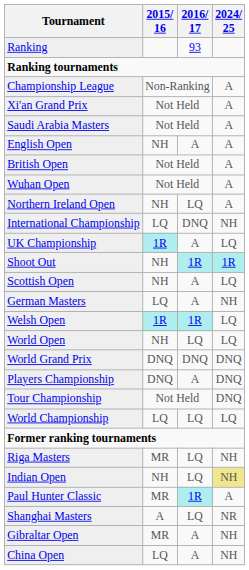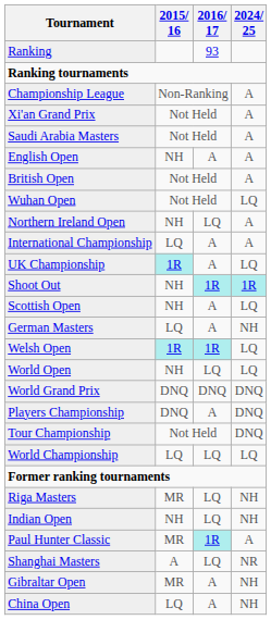 <table class="wikitable"  style="font-size:85%;">
 <tr>
 <th>Tournament</th>
 <th><a href='#'>2015/<br>16</a></th>
 <th><a href='#'>2016/<br>17</a></th>
 <th><a href='#'>2024/<br>25</a></th>
 </tr>
 <tr>
 <td style="background:#EFEFEF;"><a href='#'>Ranking</a></td>
 <td align="center"></td>
 <td align="center"><a href='#'>93</a></td>
 <td align="center"></td>
 </tr>
 <tr>
 <td colspan="10"><strong>Ranking tournaments</strong></td>
 </tr>
 <tr>
 <td style="background:#EFEFEF;"><a href='#'>Championship League</a></td>
 <td align="center" colspan="2" style="color:#555555;">Non-Ranking</td>
 <td align="center" style="color:#555555;">A</td>
 </tr>
 <tr>
 <td style="background:#EFEFEF;"><a href='#'>Xi'an Grand Prix</a></td>
 <td align="center" colspan="2" style="color:#555555;">Not Held</td>
 <td align="center" style="color:#555555;">A</td>
 </tr>
 <tr>
 <td style="background:#EFEFEF;"><a href='#'>Saudi Arabia Masters</a></td>
 <td align="center" colspan="2" style="color:#555555;">Not Held</td>
 <td align="center" style="color:#555555;">A</td>
 </tr>
 <tr>
 <td style="background:#EFEFEF;"><a href='#'>English Open</a></td>
 <td align="center" style="color:#555555;">NH</td>
 <td align="center" style="color:#555555;">A</td>
 <td align="center" style="color:#555555;">A</td>
 </tr>
 <tr>
 <td style="background:#EFEFEF;"><a href='#'>British Open</a></td>
 <td align="center" colspan="2" style="color:#555555;">Not Held</td>
 <td align="center" style="color:#555555;">A</td>
 </tr>
 <tr>
 <td style="background:#EFEFEF;"><a href='#'>Wuhan Open</a></td>
 <td align="center" colspan="2" style="color:#555555;">Not Held</td>
-<td align="center" style="color:#555555;">A</td>
+<td align="center" style="color:#555555;">LQ</td>
 </tr>
 <tr>
 <td style="background:#EFEFEF;"><a href='#'>Northern Ireland Open</a></td>
 <td align="center" style="color:#555555;">NH</td>
 <td align="center" style="color:#555555;">LQ</td>
 <td align="center" style="color:#555555;">A</td>
 </tr>
 <tr>
 <td style="background:#EFEFEF;"><a href='#'>International Championship</a></td>
 <td align="center" style="color:#555555;">LQ</td>
-<td align="center" style="color:#555555;">DNQ</td>
-<td align="center" style="color:#555555;">NH</td>
+<td align="center" style="color:#555555;">A</td>
+<td align="center" style="color:#555555;">A</td>
 </tr>
 <tr>
 <td style="background:#EFEFEF;"><a href='#'>UK Championship</a></td>
 <td align="center" style="background:#afeeee;"><a href='#'>1R</a></td>
 <td align="center" style="color:#555555;">A</td>
 <td align="center" style="color:#555555;">LQ</td>
 </tr>
 <tr>
 <td style="background:#EFEFEF;"><a href='#'>Shoot Out</a></td>
 <td align="center" style="color:#555555;">NH</td>
 <td align="center" style="background:#afeeee;"><a href='#'>1R</a></td>
 <td align="center" style="background:#afeeee;"><a href='#'>1R</a></td>
 </tr>
 <tr>
 <td style="background:#EFEFEF;"><a href='#'>Scottish Open</a></td>
 <td align="center" style="color:#555555;">NH</td>
 <td align="center" style="color:#555555;">A</td>
 <td align="center" style="color:#555555;">LQ</td>
 </tr>
 <tr>
 <td style="background:#EFEFEF;"><a href='#'>German Masters</a></td>
 <td align="center" style="color:#555555;">LQ</td>
 <td align="center" style="color:#555555;">A</td>
 <td align="center" style="color:#555555;">NH</td>
 </tr>
 <tr>
 <td style="background:#EFEFEF;"><a href='#'>Welsh Open</a></td>
 <td align="center" style="background:#afeeee;"><a href='#'>1R</a></td>
 <td align="center" style="background:#afeeee;"><a href='#'>1R</a></td>
 <td align="center" style="color:#555555;">LQ</td>
 </tr>
 <tr>
 <td style="background:#EFEFEF;"><a href='#'>World Open</a></td>
 <td align="center" style="color:#555555;">NH</td>
 <td align="center" style="color:#555555;">LQ</td>
 <td align="center" style="color:#555555;">LQ</td>
 </tr>
 <tr>
 <td style="background:#EFEFEF;"><a href='#'>World Grand Prix</a></td>
 <td align="center" style="color:#555555;">DNQ</td>
 <td align="center" style="color:#555555;">DNQ</td>
 <td align="center" style="color:#555555;">DNQ</td>
 </tr>
 <tr>
 <td style="background:#EFEFEF;"><a href='#'>Players Championship</a></td>
 <td align="center" style="color:#555555;">DNQ</td>
 <td align="center" style="color:#555555;">A</td>
 <td align="center" style="color:#555555;">DNQ</td>
 </tr>
 <tr>
 <td style="background:#EFEFEF;"><a href='#'>Tour Championship</a></td>
 <td align="center" colspan="2" style="color:#555555;">Not Held</td>
 <td align="center" style="color:#555555;">DNQ</td>
 </tr>
 <tr>
 <td style="background:#EFEFEF;"><a href='#'>World Championship</a></td>
 <td align="center" style="color:#555555;">LQ</td>
 <td align="center" style="color:#555555;">LQ</td>
 <td align="center" style="color:#555555;">LQ</td>
 </tr>
 <tr>
 <td colspan="10"><strong>Former ranking tournaments</strong></td>
 </tr>
 <tr>
 <td style="background:#EFEFEF;"><a href='#'>Riga Masters</a></td>
 <td align="center" style="color:#555555;">MR</td>
 <td align="center" style="color:#555555;">LQ</td>
 <td align="center" style="color:#555555;">NH</td>
 </tr>
 <tr>
 <td style="background:#EFEFEF;"><a href='#'>Indian Open</a></td>
 <td align="center" style="color:#555555;">NH</td>
 <td align="center" style="color:#555555;">LQ</td>
-<td align="center" style="background: khaki; color:#555555;">NH</td>
+<td align="center" style="color:#555555;">NH</td>
 </tr>
 <tr>
 <td style="background:#EFEFEF;"><a href='#'>Paul Hunter Classic</a></td>
 <td align="center" style="color:#555555;">MR</td>
 <td align="center" style="background:#afeeee;"><a href='#'>1R</a></td>
 <td align="center" style="color:#555555;">A</td>
 </tr>
 <tr>
 <td style="background:#EFEFEF;"><a href='#'>Shanghai Masters</a></td>
 <td align="center" style="color:#555555;">A</td>
 <td align="center" style="color:#555555;">LQ</td>
 <td align="center" style="color:#555555;">NR</td>
 </tr>
 <tr>
 <td style="background:#EFEFEF;"><a href='#'>Gibraltar Open</a></td>
 <td align="center" style="color:#555555;">MR</td>
 <td align="center" style="color:#555555;">A</td>
 <td align="center" style="color:#555555;">NH</td>
 </tr>
 <tr>
 <td style="background:#EFEFEF;"><a href='#'>China Open</a></td>
 <td align="center" style="color:#555555;">LQ</td>
 <td align="center" style="color:#555555;">A</td>
 <td align="center" style="color:#555555;">NH</td>
 </tr>
 </table>
